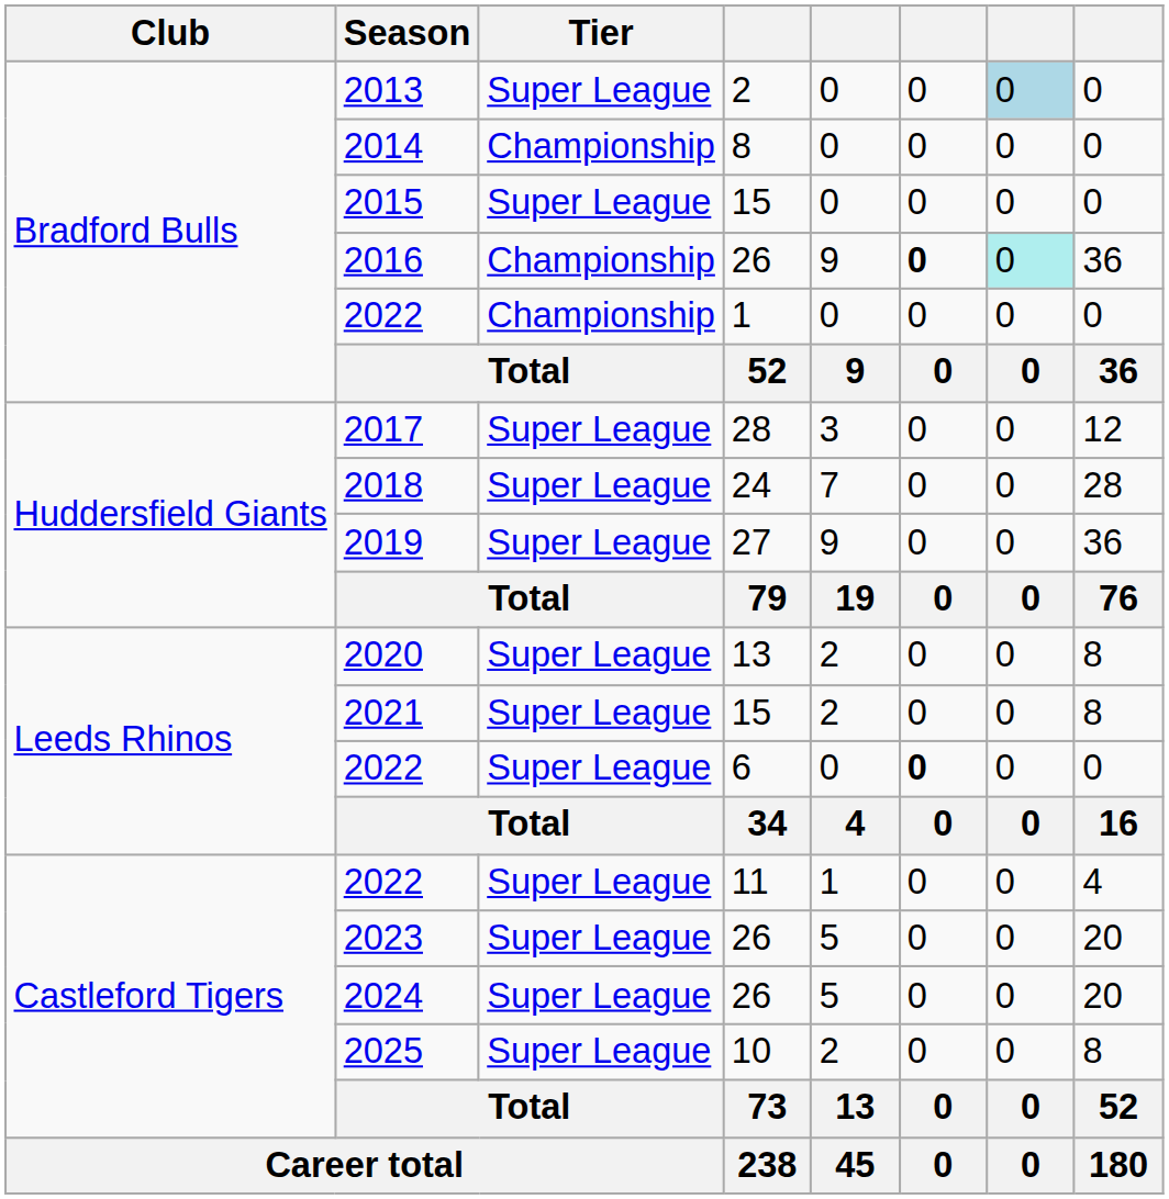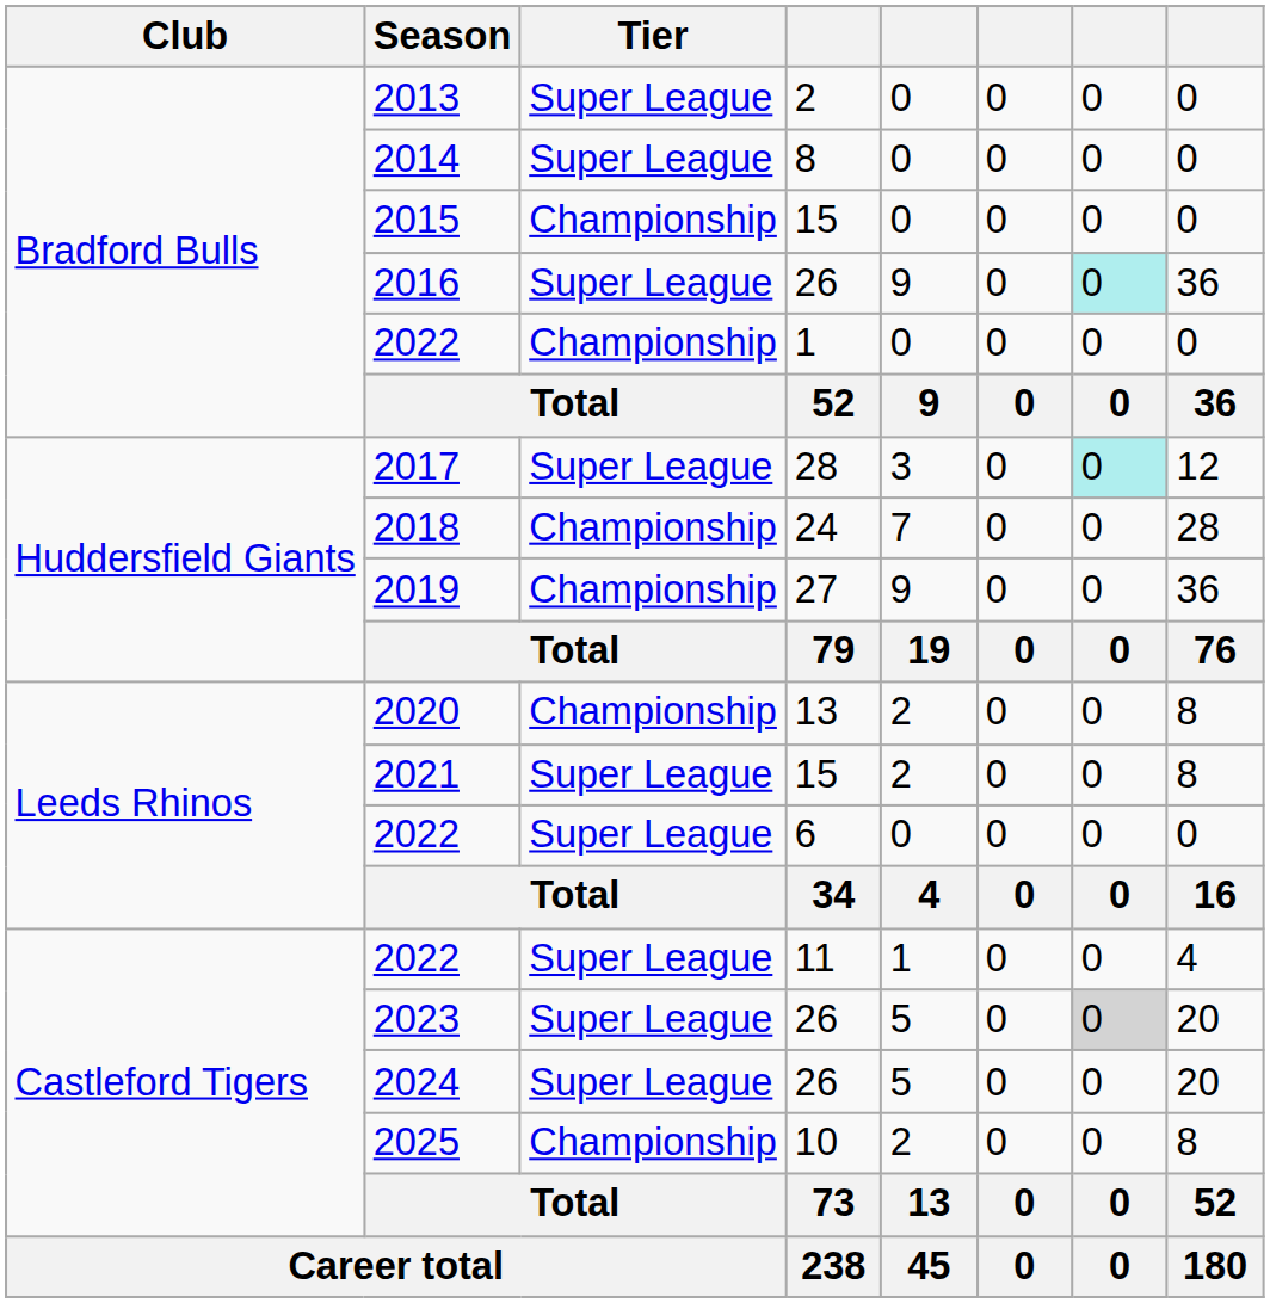 <table class="wikitable defaultcenter">
 <tr>
 <th>Club</th>
 <th>Season</th>
 <th>Tier</th>
 <th style="width:2em;"></th>
 <th style="width:2em;"></th>
 <th style="width:2em;"></th>
 <th style="width:2em;"></th>
 <th style="width:2em;"></th>
 </tr>
 <tr>
 <td rowspan="6" style="text-align:left;"> <a href='#'>Bradford Bulls</a></td>
 <td><a href='#'>2013</a></td>
 <td><a href='#'>Super League</a></td>
 <td>2</td>
 <td>0</td>
 <td>0</td>
-<td style="background: lightblue;">0</td>
+<td>0</td>
 <td>0</td>
 </tr>
 <tr>
 <td><a href='#'>2014</a></td>
-<td><a href='#'>Championship</a></td>
+<td><a href='#'>Super League</a></td>
 <td>8</td>
 <td>0</td>
 <td>0</td>
 <td>0</td>
 <td>0</td>
 </tr>
 <tr>
 <td><a href='#'>2015</a></td>
-<td><a href='#'>Super League</a></td>
+<td><a href='#'>Championship</a></td>
 <td>15</td>
 <td>0</td>
 <td>0</td>
 <td>0</td>
 <td>0</td>
 </tr>
 <tr>
 <td><a href='#'>2016</a></td>
-<td><a href='#'>Championship</a></td>
+<td><a href='#'>Super League</a></td>
 <td>26</td>
 <td>9</td>
-<td><strong>0</strong></td>
+<td>0</td>
 <td style="background: paleturquoise;">0</td>
 <td>36</td>
 </tr>
 <tr>
 <td><a href='#'>2022</a></td>
 <td><a href='#'>Championship</a></td>
 <td>1</td>
 <td>0</td>
 <td>0</td>
 <td>0</td>
 <td>0</td>
 </tr>
 <tr>
 <th colspan="2">Total</th>
 <th>52</th>
 <th>9</th>
 <th>0</th>
 <th>0</th>
 <th>36</th>
 </tr>
 <tr>
 <td rowspan="4" style="text-align:left;"> <a href='#'>Huddersfield Giants</a></td>
 <td><a href='#'>2017</a></td>
 <td><a href='#'>Super League</a></td>
 <td>28</td>
 <td>3</td>
 <td>0</td>
-<td>0</td>
+<td style="background: paleturquoise;">0</td>
 <td>12</td>
 </tr>
 <tr>
 <td><a href='#'>2018</a></td>
-<td><a href='#'>Super League</a></td>
+<td><a href='#'>Championship</a></td>
 <td>24</td>
 <td>7</td>
 <td>0</td>
 <td>0</td>
 <td>28</td>
 </tr>
 <tr>
 <td><a href='#'>2019</a></td>
-<td><a href='#'>Super League</a></td>
+<td><a href='#'>Championship</a></td>
 <td>27</td>
 <td>9</td>
 <td>0</td>
 <td>0</td>
 <td>36</td>
 </tr>
 <tr>
 <th colspan="2">Total</th>
 <th>79</th>
 <th>19</th>
 <th>0</th>
 <th>0</th>
 <th>76</th>
 </tr>
 <tr>
 <td rowspan="4" style="text-align:left;"> <a href='#'>Leeds Rhinos</a></td>
 <td><a href='#'>2020</a></td>
-<td><a href='#'>Super League</a></td>
+<td><a href='#'>Championship</a></td>
 <td>13</td>
 <td>2</td>
 <td>0</td>
 <td>0</td>
 <td>8</td>
 </tr>
 <tr>
 <td><a href='#'>2021</a></td>
 <td><a href='#'>Super League</a></td>
 <td>15</td>
 <td>2</td>
 <td>0</td>
 <td>0</td>
 <td>8</td>
 </tr>
 <tr>
 <td><a href='#'>2022</a></td>
 <td><a href='#'>Super League</a></td>
 <td>6</td>
 <td>0</td>
-<td><strong>0</strong></td>
+<td>0</td>
 <td>0</td>
 <td>0</td>
 </tr>
 <tr>
 <th colspan="2">Total</th>
 <th>34</th>
 <th>4</th>
 <th>0</th>
 <th>0</th>
 <th>16</th>
 </tr>
 <tr>
 <td rowspan="5" style="text-align:left;"> <a href='#'>Castleford Tigers</a></td>
 <td><a href='#'>2022</a></td>
 <td><a href='#'>Super League</a></td>
 <td>11</td>
 <td>1</td>
 <td>0</td>
 <td>0</td>
 <td>4</td>
 </tr>
 <tr>
 <td><a href='#'>2023</a></td>
 <td><a href='#'>Super League</a></td>
 <td>26</td>
 <td>5</td>
 <td>0</td>
-<td>0</td>
+<td style="background: lightgrey;">0</td>
 <td>20</td>
 </tr>
 <tr>
 <td><a href='#'>2024</a></td>
 <td><a href='#'>Super League</a></td>
 <td>26</td>
 <td>5</td>
 <td>0</td>
 <td>0</td>
 <td>20</td>
 </tr>
 <tr>
 <td><a href='#'>2025</a></td>
-<td><a href='#'>Super League</a></td>
+<td><a href='#'>Championship</a></td>
 <td>10</td>
 <td>2</td>
 <td>0</td>
 <td>0</td>
 <td>8</td>
 </tr>
 <tr>
 <th colspan="2">Total</th>
 <th>73</th>
 <th>13</th>
 <th>0</th>
 <th>0</th>
 <th>52</th>
 </tr>
 <tr>
 <th colspan="3">Career total</th>
 <th>238</th>
 <th>45</th>
 <th>0</th>
 <th>0</th>
 <th>180</th>
 </tr>
 </table>
